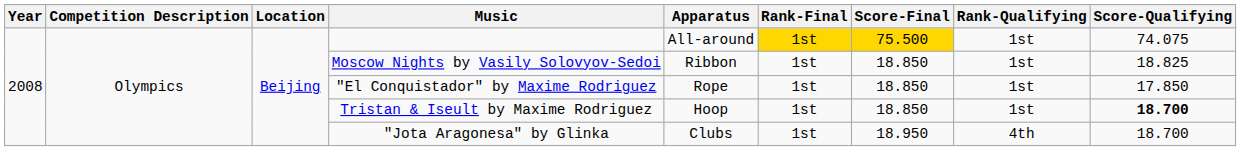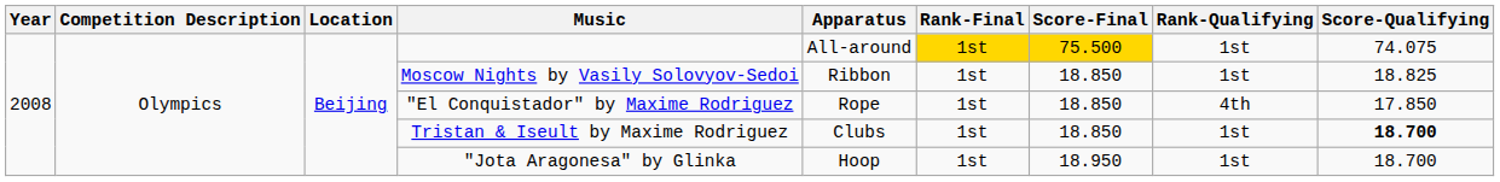 <table class="wikitable" style="text-align:center">
 <tr>
 <th>Year</th>
 <th>Competition Description</th>
 <th>Location</th>
 <th>Music</th>
 <th>Apparatus</th>
 <th>Rank-Final</th>
 <th>Score-Final</th>
 <th>Rank-Qualifying</th>
 <th>Score-Qualifying</th>
 </tr>
 <tr>
 <td rowspan="5">2008</td>
 <td rowspan="5">Olympics</td>
 <td rowspan="5"><a href='#'>Beijing</a></td>
 <td></td>
 <td>All-around</td>
 <td style="background:gold;">1st</td>
 <td style="background:gold;">75.500</td>
 <td>1st</td>
 <td>74.075</td>
 </tr>
 <tr>
 <td><a href='#'>Moscow Nights</a> by <a href='#'>Vasily Solovyov-Sedoi</a></td>
 <td>Ribbon</td>
 <td>1st</td>
 <td>18.850</td>
 <td>1st</td>
 <td>18.825</td>
 </tr>
 <tr>
 <td>"El Conquistador" by <a href='#'>Maxime Rodriguez</a></td>
 <td>Rope</td>
 <td>1st</td>
 <td>18.850</td>
-<td>1st</td>
+<td>4th</td>
 <td>17.850</td>
 </tr>
 <tr>
 <td><a href='#'>Tristan & Iseult</a> by Maxime Rodriguez</td>
-<td>Hoop</td>
+<td>Clubs</td>
 <td>1st</td>
 <td>18.850</td>
 <td>1st</td>
 <td><strong>18.700</strong></td>
 </tr>
 <tr>
 <td>"Jota Aragonesa" by Glinka</td>
-<td>Clubs</td>
+<td>Hoop</td>
 <td>1st</td>
 <td>18.950</td>
-<td>4th</td>
+<td>1st</td>
 <td>18.700</td>
 </tr>
 </table>
